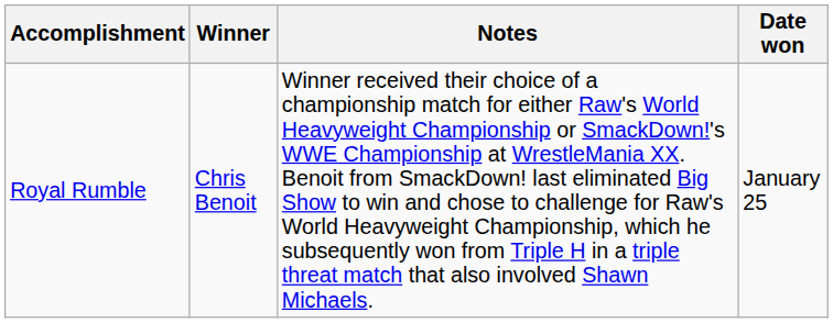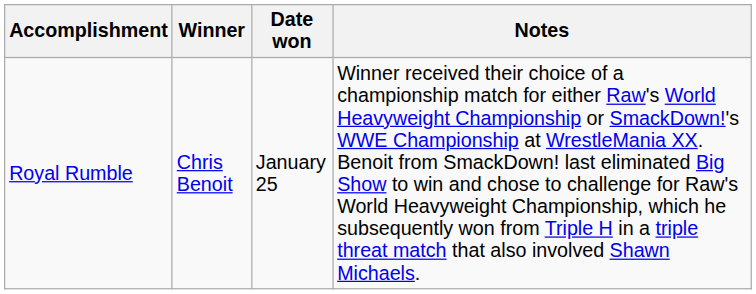 <table class="wikitable">
 <tr>
 <th>Accomplishment</th>
 <th>Winner</th>
+<th>Date won</th>
 <th>Notes</th>
-<th>Date won</th>
 </tr>
 <tr>
 <td><a href='#'>Royal Rumble</a></td>
 <td><a href='#'>Chris Benoit</a></td>
+<td>January 25</td>
 <td>Winner received their choice of a championship match for either <a href='#'>Raw</a>'s <a href='#'>World Heavyweight Championship</a> or <a href='#'>SmackDown!</a>'s <a href='#'>WWE Championship</a> at <a href='#'>WrestleMania XX</a>. Benoit from SmackDown! last eliminated <a href='#'>Big Show</a> to win and chose to challenge for Raw's World Heavyweight Championship, which he subsequently won from <a href='#'>Triple H</a> in a <a href='#'>triple threat match</a> that also involved <a href='#'>Shawn Michaels</a>.</td>
-<td>January 25</td>
 </tr>
 </table>
